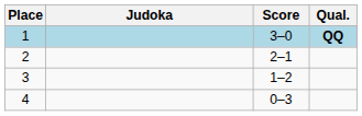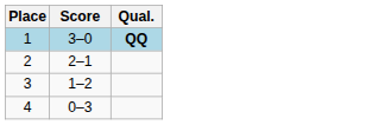 <table class=wikitable style="text-align:center">
 <tr>
 <th width=20>Place</th>
-<th width=240>Judoka</th>
 <th width=60>Score</th>
 <th width=50>Qual.</th>
 </tr>
 <tr bgcolor=lightblue>
 <td>1</td>
-<td align=left></td>
 <td>3–0</td>
 <td><strong>QQ</strong></td>
 </tr>
 <tr>
 <td>2</td>
-<td align=left></td>
 <td>2–1</td>
 <td></td>
 </tr>
 <tr>
 <td>3</td>
-<td align=left></td>
 <td>1–2</td>
 <td></td>
 </tr>
 <tr>
 <td>4</td>
-<td align=left></td>
 <td>0–3</td>
 <td></td>
 </tr>
 </table>
